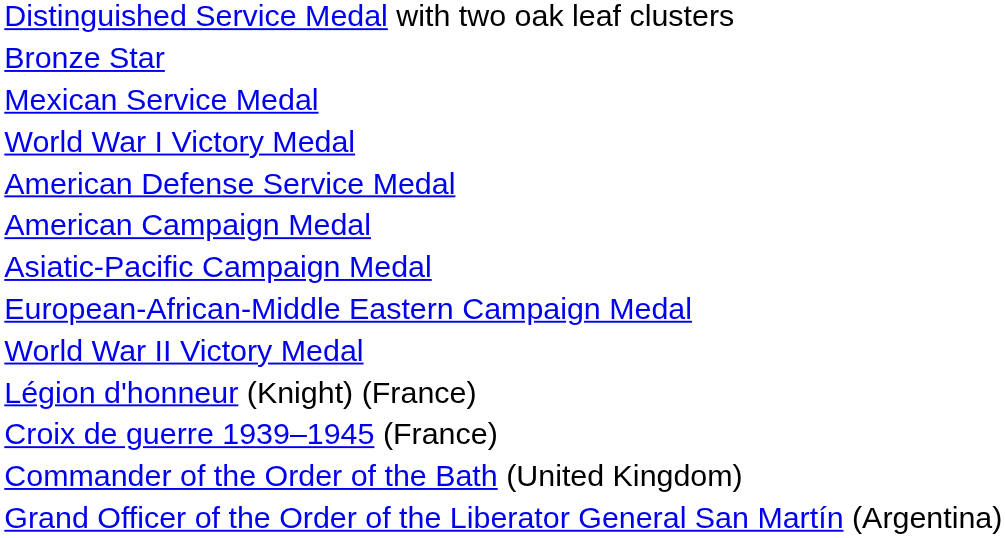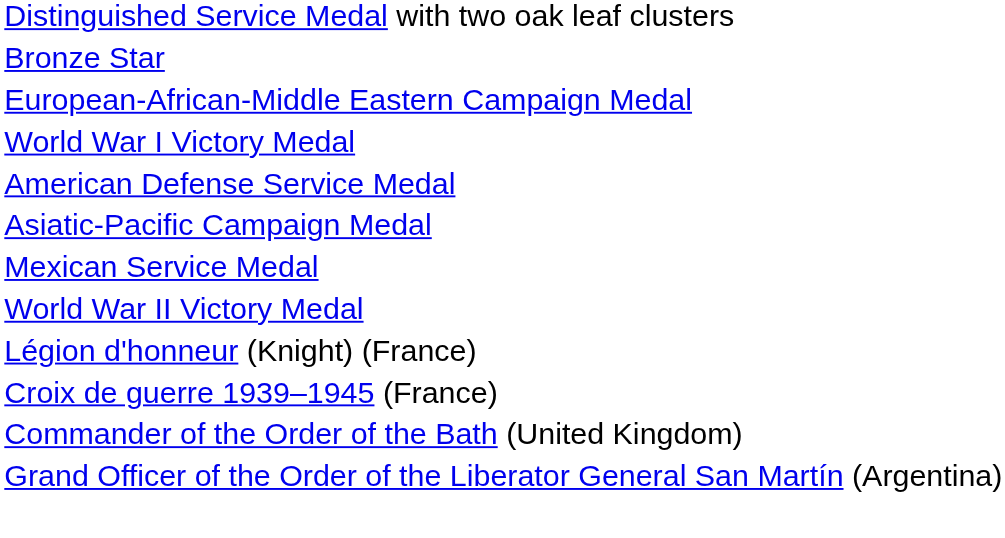 <table>
 <tr>
 <td></td>
 <td><a href='#'>Distinguished Service Medal</a> with two oak leaf clusters</td>
 <td></td>
 </tr>
 <tr>
 <td></td>
 <td><a href='#'>Bronze Star</a></td>
 <td></td>
 </tr>
 <tr>
 <td></td>
-<td><a href='#'>Mexican Service Medal</a></td>
+<td><a href='#'>European-African-Middle Eastern Campaign Medal</a></td>
 <td></td>
 </tr>
 <tr>
 <td></td>
 <td><a href='#'>World War I Victory Medal</a></td>
 <td></td>
 </tr>
 <tr>
 <td></td>
 <td><a href='#'>American Defense Service Medal</a></td>
 <td></td>
 </tr>
 <tr>
 <td></td>
-<td><a href='#'>American Campaign Medal</a></td>
-<td></td>
-</tr>
-<tr>
-<td></td>
 <td><a href='#'>Asiatic-Pacific Campaign Medal</a></td>
 <td></td>
 </tr>
 <tr>
 <td></td>
-<td><a href='#'>European-African-Middle Eastern Campaign Medal</a></td>
+<td><a href='#'>Mexican Service Medal</a></td>
 <td></td>
 </tr>
 <tr>
 <td></td>
 <td><a href='#'>World War II Victory Medal</a></td>
 <td></td>
 </tr>
 <tr>
 <td></td>
 <td><a href='#'>Légion d'honneur</a> (Knight) (France)</td>
 <td></td>
 </tr>
 <tr>
 <td></td>
 <td><a href='#'>Croix de guerre 1939–1945</a> (France)</td>
 <td></td>
 </tr>
 <tr>
 <td></td>
 <td><a href='#'>Commander of the Order of the Bath</a> (United Kingdom)</td>
 <td></td>
 </tr>
 <tr>
 <td></td>
 <td><a href='#'>Grand Officer of the Order of the Liberator General San Martín</a> (Argentina)</td>
 <td></td>
 </tr>
 </table>
